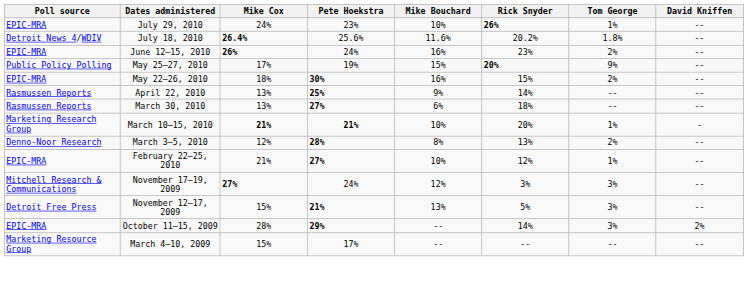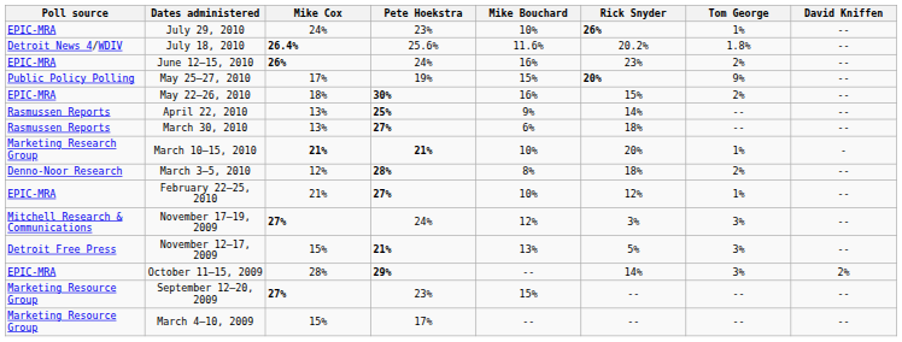 <table class="wikitable">
 <tr valign=bottom>
 <th style="width:175px;">Poll source</th>
 <th style="width:150px;">Dates administered</th>
 <th style="width:130px;">Mike Cox</th>
 <th style="width:130px;">Pete Hoekstra</th>
 <th style="width:130px;">Mike Bouchard</th>
 <th style="width:130px;">Rick Snyder</th>
 <th style="width:130px;">Tom George</th>
 <th style="width:130px;">David Kniffen</th>
 </tr>
 <tr>
 <td><a href='#'>EPIC-MRA</a></td>
 <td align=center>July 29, 2010</td>
 <td style="text-align:center;">24%</td>
 <td style="text-align:center;">23%</td>
 <td style="text-align:center;">10%</td>
 <td><strong>26%</strong></td>
 <td style="text-align:center;">1%</td>
 <td style="text-align:center;">--</td>
 </tr>
 <tr>
 <td><a href='#'>Detroit News 4</a>/<a href='#'>WDIV</a></td>
 <td align=center>July 18, 2010</td>
 <td><strong>26.4%</strong></td>
 <td align=center>25.6%</td>
 <td align=center>11.6%</td>
 <td align=center>20.2%</td>
 <td align=center>1.8%</td>
 <td align=center>--</td>
 </tr>
 <tr>
 <td><a href='#'>EPIC-MRA</a></td>
 <td align=center>June 12–15, 2010</td>
 <td><strong>26%</strong></td>
 <td align=center>24%</td>
 <td align=center>16%</td>
 <td align=center>23%</td>
 <td align=center>2%</td>
 <td align=center>--</td>
 </tr>
 <tr>
 <td><a href='#'>Public Policy Polling</a></td>
 <td align=center>May 25–27, 2010</td>
 <td align=center>17%</td>
 <td align=center>19%</td>
 <td align=center>15%</td>
 <td><strong>20%</strong></td>
 <td align=center>9%</td>
 <td align=center>--</td>
 </tr>
 <tr>
 <td><a href='#'>EPIC-MRA</a></td>
 <td align=center>May 22–26, 2010</td>
 <td align=center>18%</td>
 <td><strong>30%</strong></td>
 <td align=center>16%</td>
 <td align=center>15%</td>
 <td align=center>2%</td>
 <td align=center>--</td>
 </tr>
 <tr>
 <td><a href='#'>Rasmussen Reports</a></td>
 <td align=center>April 22, 2010</td>
 <td align=center>13%</td>
 <td><strong>25%</strong></td>
 <td align=center>9%</td>
 <td align=center>14%</td>
 <td align=center>--</td>
 <td align=center>--</td>
 </tr>
 <tr>
 <td><a href='#'>Rasmussen Reports</a></td>
 <td align=center>March 30, 2010</td>
 <td align=center>13%</td>
 <td><strong>27%</strong></td>
 <td align=center>6%</td>
 <td align=center>18%</td>
 <td align=center>--</td>
 <td align=center>--</td>
 </tr>
 <tr>
 <td><a href='#'>Marketing Research Group</a></td>
 <td align=center>March 10–15, 2010</td>
 <td align=center><strong>21%</strong></td>
 <td align=center><strong>21%</strong></td>
 <td align=center>10%</td>
 <td align=center>20%</td>
 <td align=center>1%</td>
 <td align=center>-</td>
 </tr>
 <tr>
 <td><a href='#'>Denno-Noor Research</a></td>
 <td align=center>March 3–5, 2010</td>
 <td align=center>12%</td>
 <td><strong>28%</strong></td>
 <td align=center>8%</td>
-<td align=center>13%</td>
+<td align=center>18%</td>
 <td align=center>2%</td>
 <td align=center>--</td>
 </tr>
 <tr>
 <td><a href='#'>EPIC-MRA</a></td>
 <td align=center>February 22–25, 2010</td>
 <td align=center>21%</td>
 <td><strong>27%</strong></td>
 <td align=center>10%</td>
 <td align=center>12%</td>
 <td align=center>1%</td>
 <td align=center>--</td>
 </tr>
 <tr>
 <td><a href='#'>Mitchell Research & Communications</a></td>
 <td align=center>November 17–19, 2009</td>
 <td><strong>27%</strong></td>
 <td align=center>24%</td>
 <td align=center>12%</td>
 <td align=center>3%</td>
 <td align=center>3%</td>
 <td align=center>--</td>
 </tr>
 <tr>
 <td><a href='#'>Detroit Free Press</a></td>
 <td align=center>November 12–17, 2009</td>
 <td align=center>15%</td>
 <td><strong>21%</strong></td>
 <td align=center>13%</td>
 <td align=center>5%</td>
 <td align=center>3%</td>
 <td align=center>--</td>
 </tr>
 <tr>
 <td><a href='#'>EPIC-MRA</a></td>
 <td align=center>October 11–15, 2009</td>
 <td align=center>28%</td>
 <td><strong>29%</strong></td>
 <td align=center>--</td>
 <td align=center>14%</td>
 <td align=center>3%</td>
 <td align=center>2%</td>
 </tr>
 <tr>
 <td><a href='#'>Marketing Resource Group</a></td>
+<td align=center>September 12–20, 2009</td>
+<td><strong>27%</strong></td>
+<td align=center>23%</td>
+<td align=center>15%</td>
+<td align=center>--</td>
+<td align=center>--</td>
+<td align=center>--</td>
+</tr>
+<tr>
+<td><a href='#'>Marketing Resource Group</a></td>
 <td align=center>March 4–10, 2009</td>
 <td align=center>15%</td>
 <td align=center>17%</td>
 <td align=center>--</td>
 <td align=center>--</td>
 <td align=center>--</td>
 <td align=center>--</td>
 </tr>
 </table>
